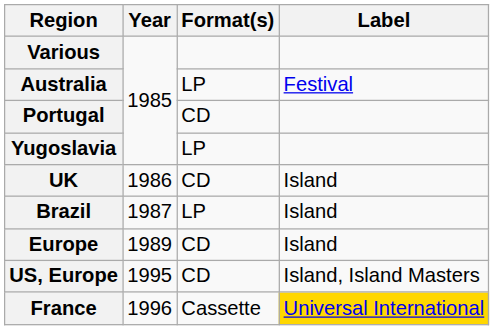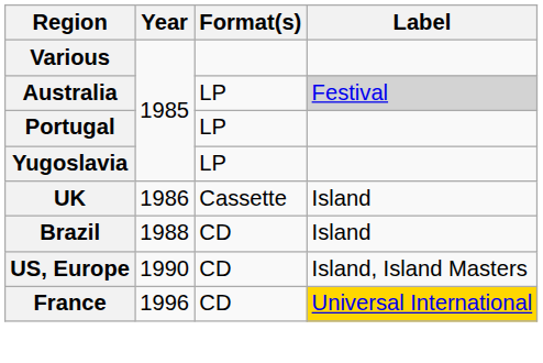 <table class="wikitable plainrowheaders">
 <tr>
 <th scope="col">Region</th>
 <th scope="col">Year</th>
 <th scope="col">Format(s)</th>
 <th scope="col">Label</th>
 </tr>
 <tr>
 <th scope="row">Various</th>
 <td rowspan="4">1985</td>
 <td></td>
 <td></td>
 </tr>
 <tr>
 <th scope="row">Australia</th>
 <td>LP</td>
-<td><a href='#'>Festival</a></td>
+<td style="background: lightgrey;"><a href='#'>Festival</a></td>
 </tr>
 <tr>
 <th scope="row">Portugal</th>
-<td>CD</td>
+<td>LP</td>
 <td></td>
 </tr>
 <tr>
 <th scope="row">Yugoslavia</th>
 <td>LP</td>
 <td></td>
 </tr>
 <tr>
 <th scope="row">UK</th>
 <td>1986</td>
-<td>CD</td>
+<td>Cassette</td>
 <td>Island</td>
 </tr>
 <tr>
 <th scope="row">Brazil</th>
-<td>1987</td>
-<td>LP</td>
-<td>Island</td>
-</tr>
-<tr>
-<th scope="row">Europe</th>
-<td>1989</td>
+<td>1988</td>
 <td>CD</td>
 <td>Island</td>
 </tr>
 <tr>
 <th scope="row">US, Europe</th>
-<td>1995</td>
+<td>1990</td>
 <td>CD</td>
 <td>Island, Island Masters</td>
 </tr>
 <tr>
 <th scope="row">France</th>
 <td>1996</td>
-<td>Cassette</td>
+<td>CD</td>
 <td style="background: gold;"><a href='#'>Universal International</a></td>
 </tr>
 </table>
